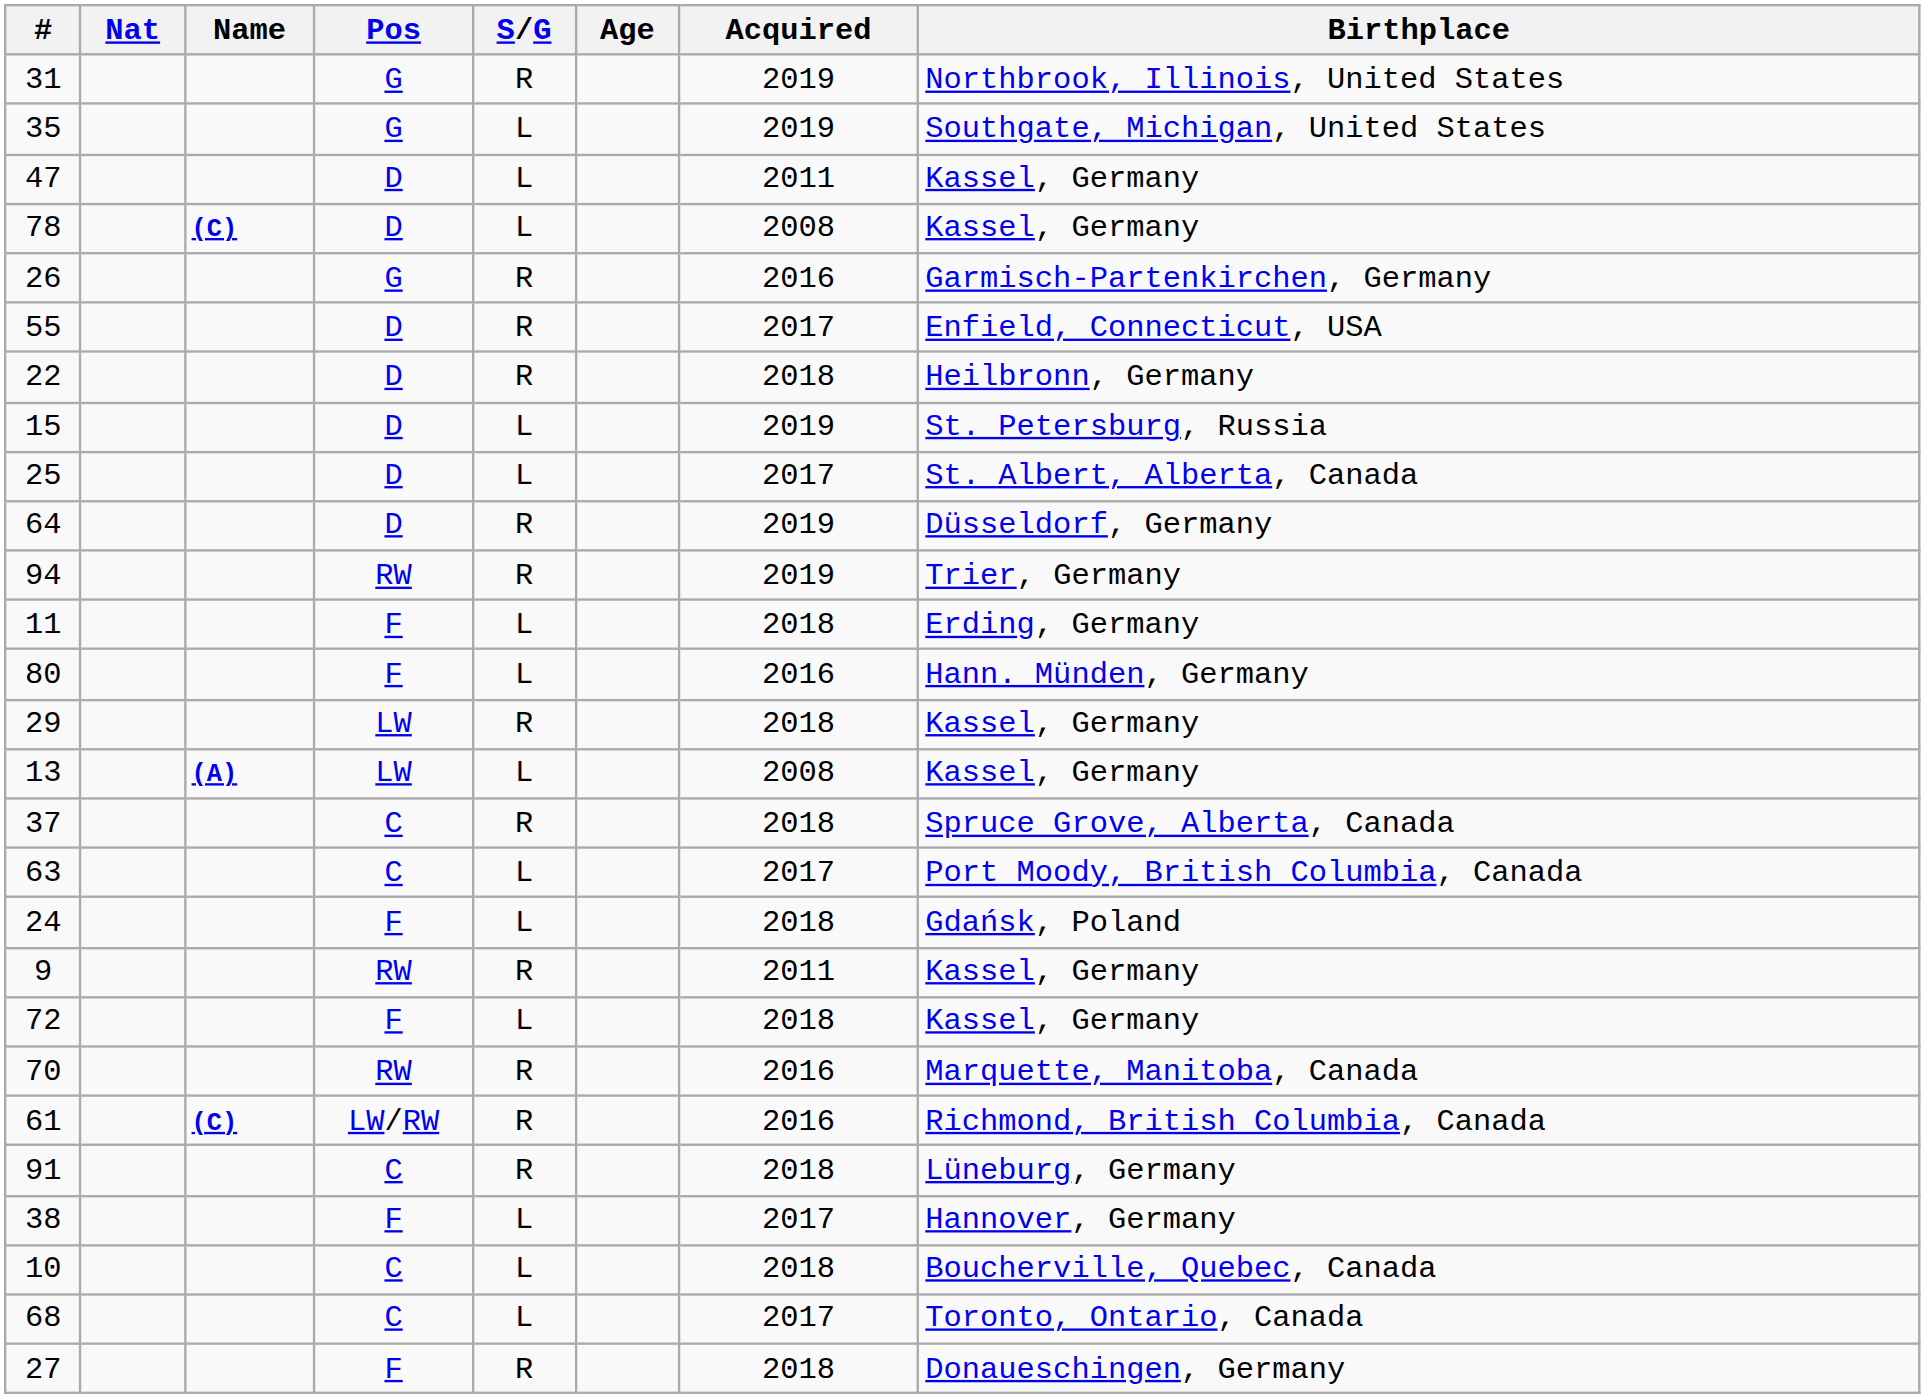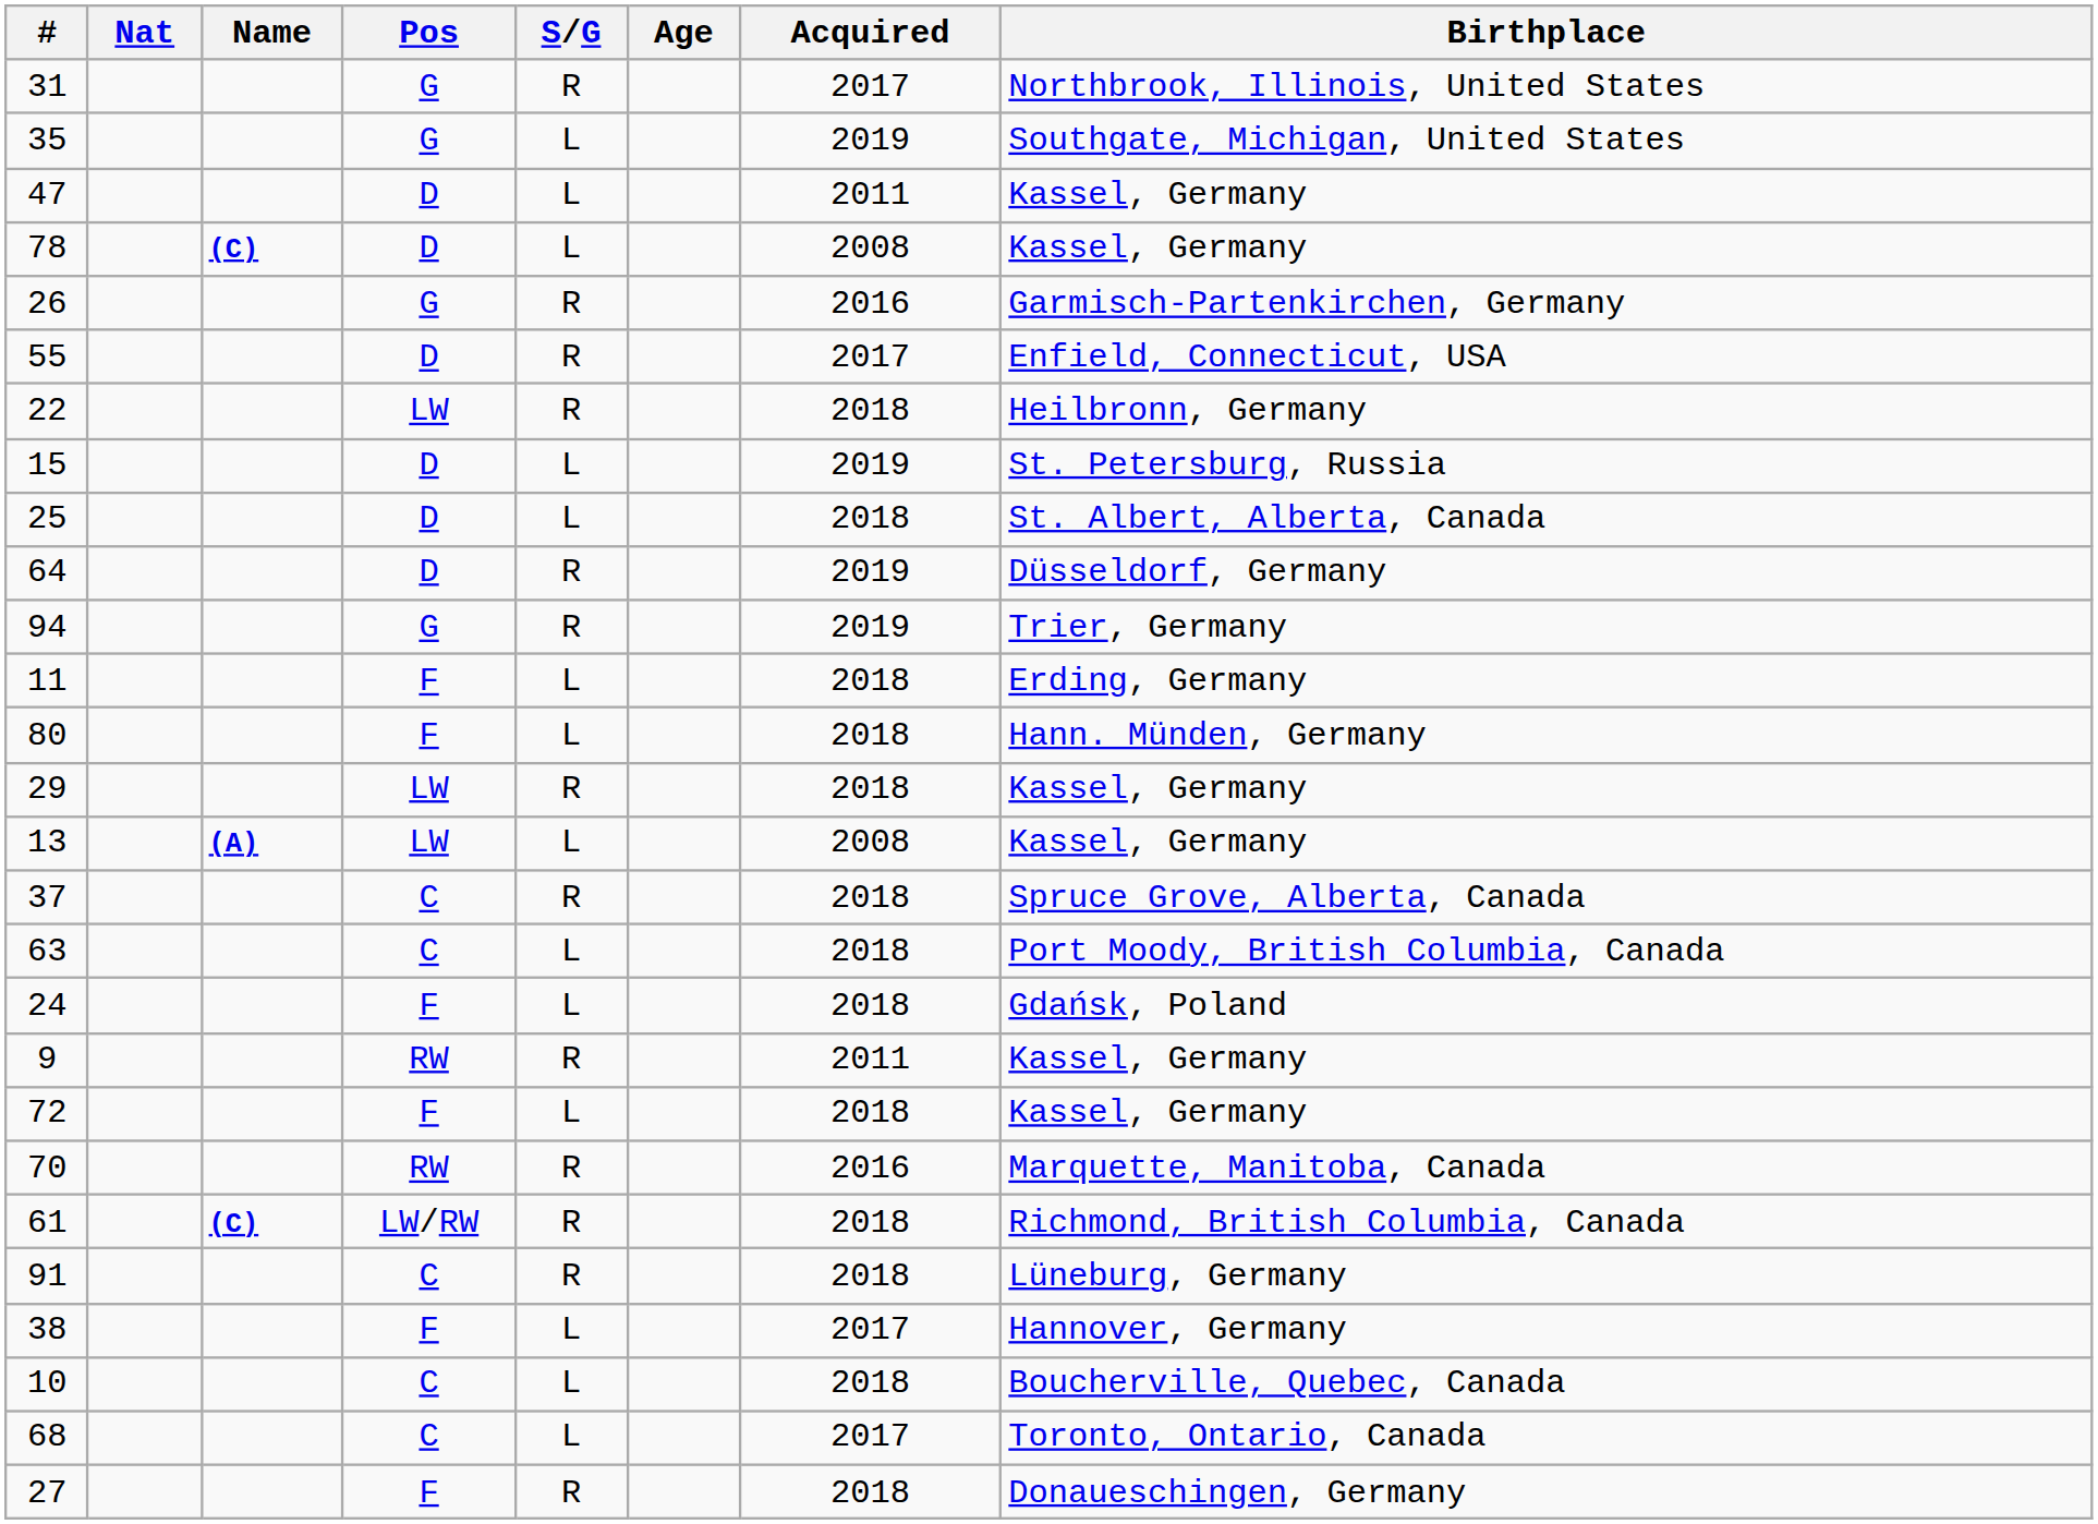 <table class="wikitable sortable" style="width:63em; text-align: center">
 <tr>
 <th>#</th>
 <th><a href='#'>Nat</a></th>
 <th>Name</th>
 <th><a href='#'>Pos</a></th>
 <th><a href='#'>S</a>/<a href='#'>G</a></th>
 <th>Age</th>
 <th>Acquired</th>
 <th>Birthplace</th>
 </tr>
 <tr>
 <td>31</td>
 <td></td>
 <td align="left"></td>
 <td><a href='#'>G</a></td>
 <td>R</td>
 <td></td>
-<td>2019</td>
+<td>2017</td>
 <td align="left"><a href='#'>Northbrook, Illinois</a>, United States</td>
 </tr>
 <tr>
 <td>35</td>
 <td></td>
 <td align="left"></td>
 <td><a href='#'>G</a></td>
 <td>L</td>
 <td></td>
 <td>2019</td>
 <td align="left"><a href='#'>Southgate, Michigan</a>, United States</td>
 </tr>
 <tr>
 <td>47</td>
 <td></td>
 <td align="left"></td>
 <td><a href='#'>D</a></td>
 <td>L</td>
 <td></td>
 <td>2011</td>
 <td align="left"><a href='#'>Kassel</a>, Germany</td>
 </tr>
 <tr>
 <td>78</td>
 <td></td>
 <td align="left"> <small><a href='#'><strong>(C)</strong></a></small></td>
 <td><a href='#'>D</a></td>
 <td>L</td>
 <td></td>
 <td>2008</td>
 <td align="left"><a href='#'>Kassel</a>, Germany</td>
 </tr>
 <tr>
 <td>26</td>
 <td></td>
 <td align="left"></td>
 <td><a href='#'>G</a></td>
 <td>R</td>
 <td></td>
 <td>2016</td>
 <td align="left"><a href='#'>Garmisch-Partenkirchen</a>, Germany</td>
 </tr>
 <tr>
 <td>55</td>
 <td></td>
 <td align="left"></td>
 <td><a href='#'>D</a></td>
 <td>R</td>
 <td></td>
 <td>2017</td>
 <td align="left"><a href='#'>Enfield, Connecticut</a>, USA</td>
 </tr>
 <tr>
 <td>22</td>
 <td></td>
 <td align="left"></td>
-<td><a href='#'>D</a></td>
+<td><a href='#'>LW</a></td>
 <td>R</td>
 <td></td>
 <td>2018</td>
 <td align="left"><a href='#'>Heilbronn</a>, Germany</td>
 </tr>
 <tr>
 <td>15</td>
 <td></td>
 <td align="left"></td>
 <td><a href='#'>D</a></td>
 <td>L</td>
 <td></td>
 <td>2019</td>
 <td align="left"><a href='#'>St. Petersburg</a>, Russia</td>
 </tr>
 <tr>
 <td>25</td>
 <td></td>
 <td align="left"></td>
 <td><a href='#'>D</a></td>
 <td>L</td>
 <td></td>
-<td>2017</td>
+<td>2018</td>
 <td align="left"><a href='#'>St. Albert, Alberta</a>, Canada</td>
 </tr>
 <tr>
 <td>64</td>
 <td></td>
 <td align="left"></td>
 <td><a href='#'>D</a></td>
 <td>R</td>
 <td></td>
 <td>2019</td>
 <td align="left"><a href='#'>Düsseldorf</a>, Germany</td>
 </tr>
 <tr>
 <td>94</td>
 <td></td>
 <td align="left"></td>
-<td><a href='#'>RW</a></td>
+<td><a href='#'>G</a></td>
 <td>R</td>
 <td></td>
 <td>2019</td>
 <td align="left"><a href='#'>Trier</a>, Germany</td>
 </tr>
 <tr>
 <td>11</td>
 <td></td>
 <td align="left"></td>
 <td><a href='#'>F</a></td>
 <td>L</td>
 <td></td>
 <td>2018</td>
 <td align="left"><a href='#'>Erding</a>, Germany</td>
 </tr>
 <tr>
 <td>80</td>
 <td></td>
 <td align="left"></td>
 <td><a href='#'>F</a></td>
 <td>L</td>
 <td></td>
-<td>2016</td>
+<td>2018</td>
 <td align="left"><a href='#'>Hann. Münden</a>, Germany</td>
 </tr>
 <tr>
 <td>29</td>
 <td></td>
 <td align="left"></td>
 <td><a href='#'>LW</a></td>
 <td>R</td>
 <td></td>
 <td>2018</td>
 <td align="left"><a href='#'>Kassel</a>, Germany</td>
 </tr>
 <tr>
 <td>13</td>
 <td></td>
 <td align="left"> <small><a href='#'><strong>(A)</strong></a></small></td>
 <td><a href='#'>LW</a></td>
 <td>L</td>
 <td></td>
 <td>2008</td>
 <td align="left"><a href='#'>Kassel</a>, Germany</td>
 </tr>
 <tr>
 <td>37</td>
 <td></td>
 <td align="left"></td>
 <td><a href='#'>C</a></td>
 <td>R</td>
 <td></td>
 <td>2018</td>
 <td align="left"><a href='#'>Spruce Grove, Alberta</a>, Canada</td>
 </tr>
 <tr>
 <td>63</td>
 <td></td>
 <td align="left"></td>
 <td><a href='#'>C</a></td>
 <td>L</td>
 <td></td>
-<td>2017</td>
+<td>2018</td>
 <td align="left"><a href='#'>Port Moody, British Columbia</a>, Canada</td>
 </tr>
 <tr>
 <td>24</td>
 <td></td>
 <td align="left"></td>
 <td><a href='#'>F</a></td>
 <td>L</td>
 <td></td>
 <td>2018</td>
 <td align="left"><a href='#'>Gdańsk</a>, Poland</td>
 </tr>
 <tr>
 <td>9</td>
 <td></td>
 <td align="left"></td>
 <td><a href='#'>RW</a></td>
 <td>R</td>
 <td></td>
 <td>2011</td>
 <td align="left"><a href='#'>Kassel</a>, Germany</td>
 </tr>
 <tr>
 <td>72</td>
 <td></td>
 <td align="left"></td>
 <td><a href='#'>F</a></td>
 <td>L</td>
 <td></td>
 <td>2018</td>
 <td align="left"><a href='#'>Kassel</a>, Germany</td>
 </tr>
 <tr>
 <td>70</td>
 <td></td>
 <td align="left"></td>
 <td><a href='#'>RW</a></td>
 <td>R</td>
 <td></td>
 <td>2016</td>
 <td align="left"><a href='#'>Marquette, Manitoba</a>, Canada</td>
 </tr>
 <tr>
 <td>61</td>
 <td></td>
 <td align="left"> <small><a href='#'><strong>(C)</strong></a></small></td>
 <td><a href='#'>LW</a>/<a href='#'>RW</a></td>
 <td>R</td>
 <td></td>
-<td>2016</td>
+<td>2018</td>
 <td align="left"><a href='#'>Richmond, British Columbia</a>, Canada</td>
 </tr>
 <tr>
 <td>91</td>
 <td></td>
 <td align="left"></td>
 <td><a href='#'>C</a></td>
 <td>R</td>
 <td></td>
 <td>2018</td>
 <td align="left"><a href='#'>Lüneburg</a>, Germany</td>
 </tr>
 <tr>
 <td>38</td>
 <td></td>
 <td align="left"></td>
 <td><a href='#'>F</a></td>
 <td>L</td>
 <td></td>
 <td>2017</td>
 <td align="left"><a href='#'>Hannover</a>, Germany</td>
 </tr>
 <tr>
 <td>10</td>
 <td></td>
 <td align="left"></td>
 <td><a href='#'>C</a></td>
 <td>L</td>
 <td></td>
 <td>2018</td>
 <td align="left"><a href='#'>Boucherville, Quebec</a>, Canada</td>
 </tr>
 <tr>
 <td>68</td>
 <td></td>
 <td align="left"></td>
 <td><a href='#'>C</a></td>
 <td>L</td>
 <td></td>
 <td>2017</td>
 <td align="left"><a href='#'>Toronto, Ontario</a>, Canada</td>
 </tr>
 <tr>
 <td>27</td>
 <td></td>
 <td align="left"></td>
 <td><a href='#'>F</a></td>
 <td>R</td>
 <td></td>
 <td>2018</td>
 <td align="left"><a href='#'>Donaueschingen</a>, Germany</td>
 </tr>
 </table>
